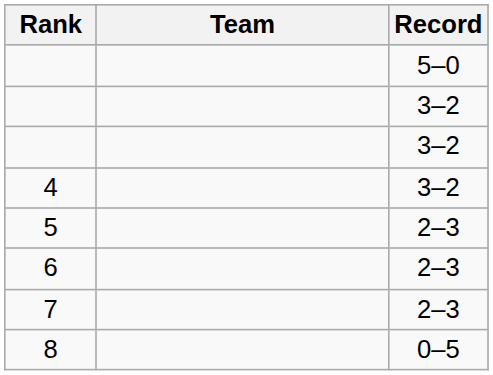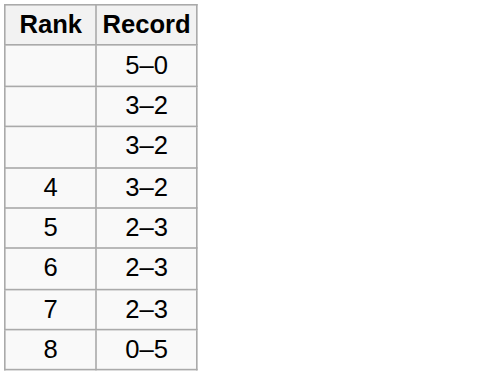 <table class="wikitable" style="text-align: center">
 <tr>
 <th width=50>Rank</th>
-<th width=175>Team</th>
 <th width=50>Record</th>
 </tr>
 <tr>
 <td></td>
-<td align=left></td>
 <td>5–0</td>
 </tr>
 <tr>
 <td></td>
-<td align=left></td>
 <td>3–2</td>
 </tr>
 <tr>
 <td></td>
-<td align=left></td>
 <td>3–2</td>
 </tr>
 <tr>
 <td>4</td>
-<td align=left></td>
 <td>3–2</td>
 </tr>
 <tr>
 <td>5</td>
-<td align=left></td>
 <td>2–3</td>
 </tr>
 <tr>
 <td>6</td>
-<td align=left></td>
 <td>2–3</td>
 </tr>
 <tr>
 <td>7</td>
-<td align=left></td>
 <td>2–3</td>
 </tr>
 <tr>
 <td>8</td>
-<td align=left></td>
 <td>0–5</td>
 </tr>
 </table>
